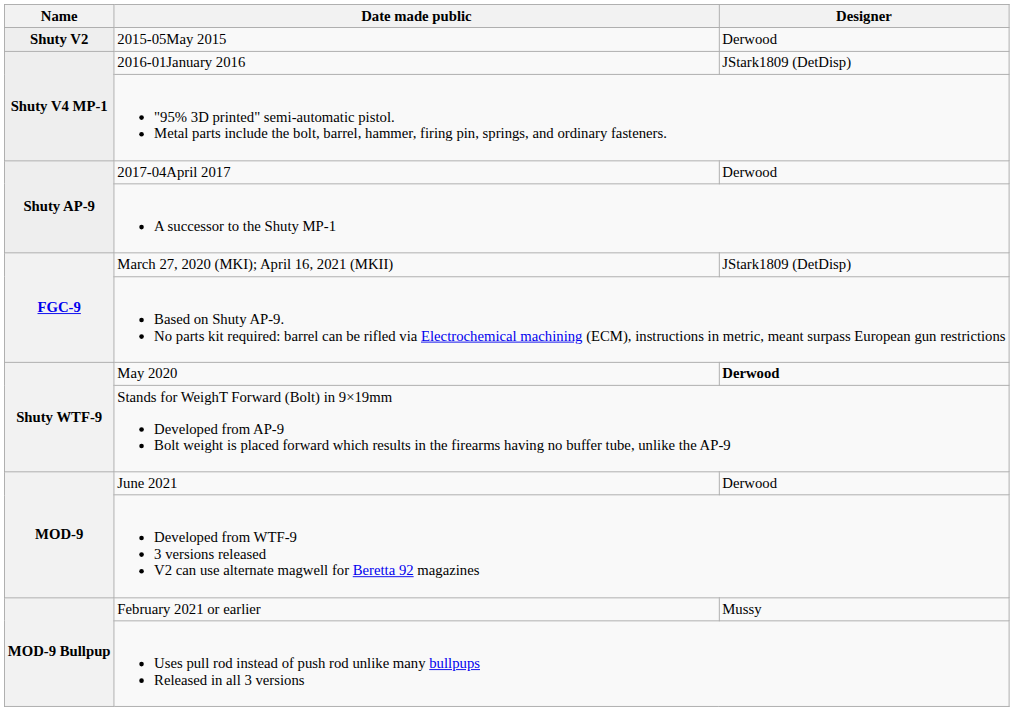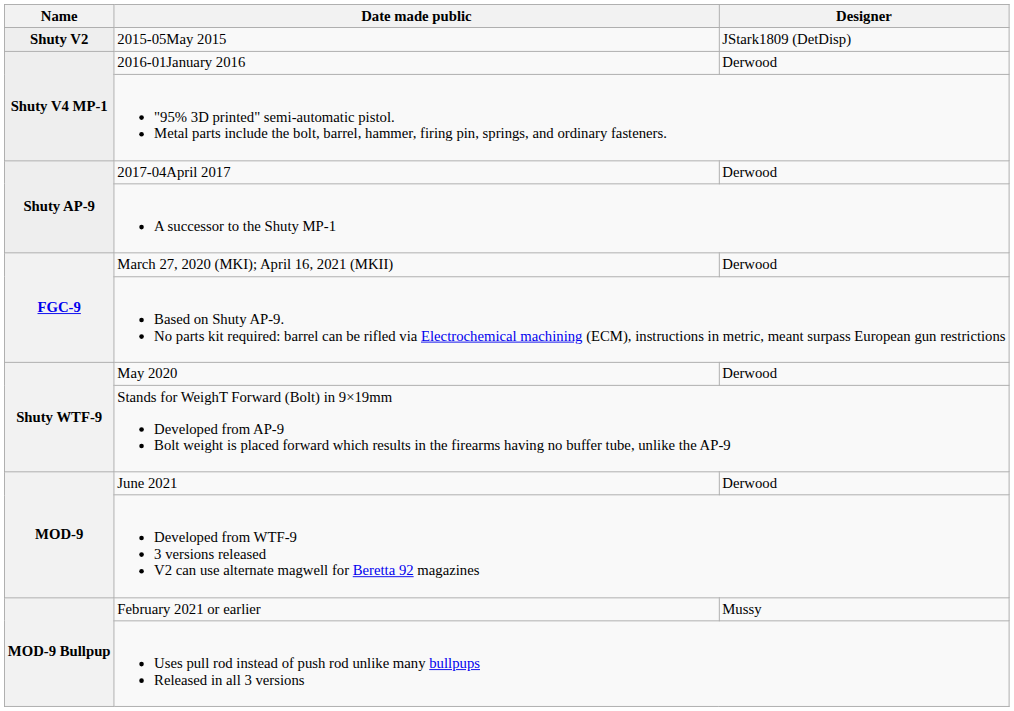 <table class="wikitable sortable" style="text-align: left;">
 <tr>
 <th>Name</th>
 <th>Date made public</th>
 <th>Designer</th>
 </tr>
 <tr>
 <th style="background: #EEEEEE;">Shuty V2</th>
 <td><span>2015-05</span>May 2015</td>
-<td>Derwood</td>
+<td>JStark1809 (DetDisp)</td>
 </tr>
 <tr>
 <th rowspan="2" style="background: #EEEEEE;">Shuty V4 MP-1</th>
 <td><span>2016-01</span>January 2016</td>
-<td>JStark1809 (DetDisp)</td>
+<td>Derwood</td>
 </tr>
 <tr>
 <td colspan="2"><br><ul><li>"95% 3D printed" semi-automatic pistol.</li><li>Metal parts include the bolt, barrel, hammer, firing pin, springs, and ordinary fasteners.</li></ul></td>
 </tr>
 <tr>
 <th rowspan="2" style="background: #EEEEEE;">Shuty AP-9</th>
 <td><span>2017-04</span>April 2017</td>
 <td>Derwood</td>
 </tr>
 <tr>
 <td colspan="2"><br><ul><li>A successor to the Shuty MP-1</li></ul></td>
 </tr>
 <tr>
 <th rowspan="2"><a href='#'>FGC-9</a></th>
 <td>March 27, 2020 (MKI); April 16, 2021 (MKII)</td>
-<td>JStark1809 (DetDisp)</td>
+<td>Derwood</td>
 </tr>
 <tr>
 <td colspan="2"><br><ul><li>Based on Shuty AP-9.</li><li>No parts kit required: barrel can be rifled via <a href='#'>Electrochemical machining</a> (ECM), instructions in metric, meant surpass European gun restrictions</li></ul></td>
 </tr>
 <tr>
 <th rowspan="2"><strong>Shuty WTF-9</strong></th>
 <td>May 2020</td>
-<td><strong>Derwood</strong></td>
+<td>Derwood</td>
 </tr>
 <tr>
 <td colspan="2">Stands for WeighT Forward (Bolt) in 9×19mm<br><ul><li>Developed from AP-9</li><li>Bolt weight is placed forward which results in the firearms having no buffer tube, unlike the AP-9</li></ul></td>
 </tr>
 <tr>
 <th rowspan="2">MOD-9</th>
 <td>June 2021</td>
 <td>Derwood</td>
 </tr>
 <tr>
 <td colspan="2"><br><ul><li>Developed from WTF-9</li><li>3 versions released</li><li>V2 can use alternate magwell for <a href='#'>Beretta 92</a> magazines</li></ul></td>
 </tr>
 <tr>
 <th rowspan="2">MOD-9 Bullpup</th>
 <td>February 2021 or earlier</td>
 <td>Mussy</td>
 </tr>
 <tr>
 <td colspan="2"><br><ul><li>Uses pull rod instead of push rod unlike many <a href='#'>bullpups</a></li><li>Released in all 3 versions</li></ul></td>
 </tr>
 </table>
